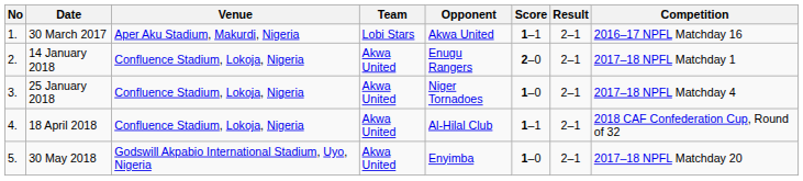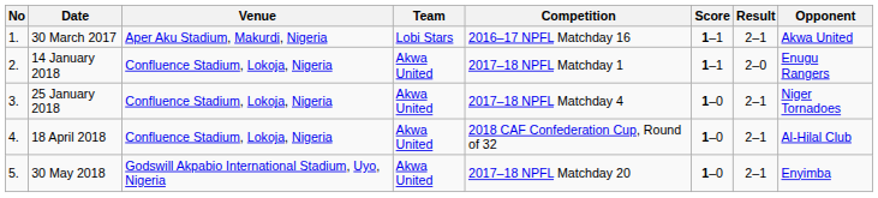 <table class="wikitable" style="font-size:80%;">
 <tr>
 <th>No</th>
 <th>Date</th>
 <th>Venue</th>
 <th>Team</th>
-<th>Opponent</th>
+<th>Competition</th>
 <th>Score</th>
 <th>Result</th>
-<th>Competition</th>
+<th>Opponent</th>
 </tr>
 <tr>
 <td>1.</td>
 <td>30 March 2017</td>
 <td><a href='#'>Aper Aku Stadium</a>, <a href='#'>Makurdi</a>, <a href='#'>Nigeria</a></td>
 <td><a href='#'>Lobi Stars</a></td>
-<td><a href='#'>Akwa United</a></td>
+<td><a href='#'>2016–17 NPFL</a> Matchday 16</td>
 <td align=center><strong>1</strong>–1</td>
 <td align=center>2–1</td>
-<td><a href='#'>2016–17 NPFL</a> Matchday 16</td>
+<td><a href='#'>Akwa United</a></td>
 </tr>
 <tr>
 <td>2.</td>
 <td>14 January 2018</td>
 <td><a href='#'>Confluence Stadium</a>, <a href='#'>Lokoja</a>, <a href='#'>Nigeria</a></td>
 <td><a href='#'>Akwa United</a></td>
+<td><a href='#'>2017–18 NPFL</a> Matchday 1</td>
+<td align=center><strong>1</strong>–1</td>
+<td align=center>2–0</td>
 <td><a href='#'>Enugu Rangers</a></td>
-<td align=center><strong>2</strong>–0</td>
-<td align=center>2–1</td>
-<td><a href='#'>2017–18 NPFL</a> Matchday 1</td>
 </tr>
 <tr>
 <td>3.</td>
 <td>25 January 2018</td>
 <td><a href='#'>Confluence Stadium</a>, <a href='#'>Lokoja</a>, <a href='#'>Nigeria</a></td>
 <td><a href='#'>Akwa United</a></td>
-<td><a href='#'>Niger Tornadoes</a></td>
+<td><a href='#'>2017–18 NPFL</a> Matchday 4</td>
 <td align=center><strong>1</strong>–0</td>
 <td align=center>2–1</td>
-<td><a href='#'>2017–18 NPFL</a> Matchday 4</td>
+<td><a href='#'>Niger Tornadoes</a></td>
 </tr>
 <tr>
 <td>4.</td>
 <td>18 April 2018</td>
 <td><a href='#'>Confluence Stadium</a>, <a href='#'>Lokoja</a>, <a href='#'>Nigeria</a></td>
 <td><a href='#'>Akwa United</a></td>
+<td><a href='#'>2018 CAF Confederation Cup</a>, Round of 32</td>
+<td align=center><strong>1</strong>–0</td>
+<td align=center>2–1</td>
 <td><a href='#'>Al-Hilal Club</a></td>
-<td align=center><strong>1</strong>–1</td>
-<td align=center>2–1</td>
-<td><a href='#'>2018 CAF Confederation Cup</a>, Round of 32</td>
 </tr>
 <tr>
 <td>5.</td>
 <td>30 May 2018</td>
 <td><a href='#'>Godswill Akpabio International Stadium</a>, <a href='#'>Uyo</a>, <a href='#'>Nigeria</a></td>
 <td><a href='#'>Akwa United</a></td>
-<td><a href='#'>Enyimba</a></td>
+<td><a href='#'>2017–18 NPFL</a> Matchday 20</td>
 <td align=center><strong>1</strong>–0</td>
 <td align=center>2–1</td>
-<td><a href='#'>2017–18 NPFL</a> Matchday 20</td>
+<td><a href='#'>Enyimba</a></td>
 </tr>
 </table>
